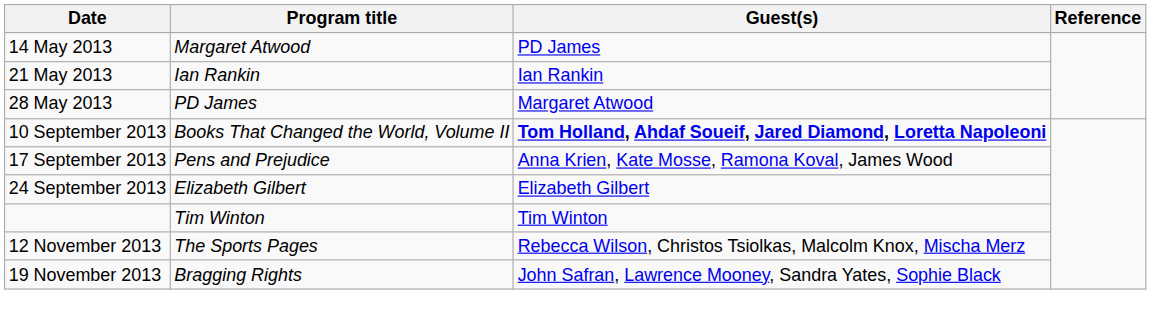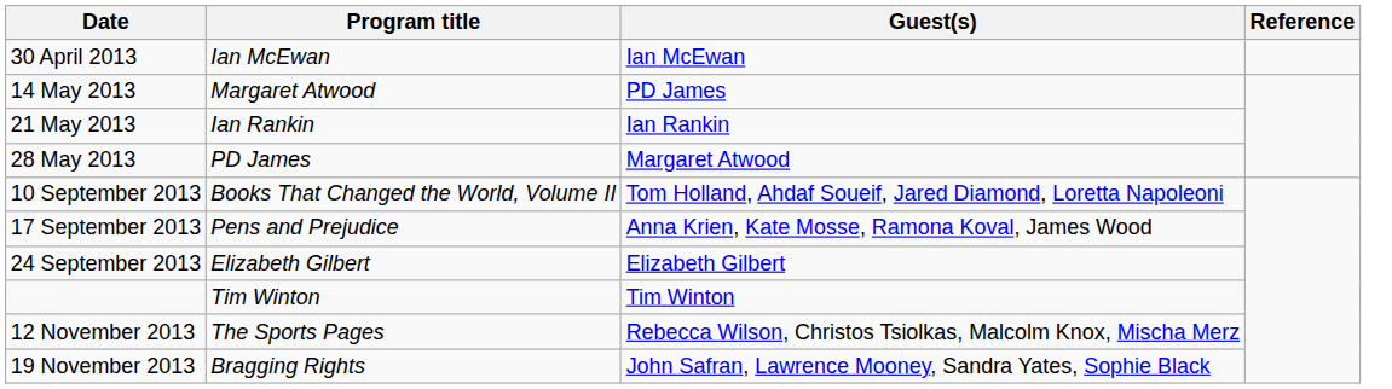 <table class="wikitable">
 <tr>
 <th>Date</th>
 <th>Program title</th>
 <th>Guest(s)</th>
 <th>Reference</th>
+</tr>
+<tr>
+<td>30 April 2013</td>
+<td><em>Ian McEwan</em></td>
+<td><a href='#'>Ian McEwan</a></td>
+<td></td>
 </tr>
 <tr>
 <td>14 May 2013</td>
 <td><em>Margaret Atwood</em></td>
 <td><a href='#'>PD James</a></td>
 <td rowspan=3></td>
 </tr>
 <tr>
 <td>21 May 2013</td>
 <td><em>Ian Rankin</em></td>
 <td><a href='#'>Ian Rankin</a></td>
 </tr>
 <tr>
 <td>28 May 2013</td>
 <td><em>PD James</em></td>
 <td><a href='#'>Margaret Atwood</a></td>
 </tr>
 <tr>
 <td>10 September 2013</td>
 <td><em>Books That Changed the World, Volume II</em></td>
-<td><strong><a href='#'>Tom Holland</a>, <a href='#'>Ahdaf Soueif</a>, <a href='#'>Jared Diamond</a>, <a href='#'>Loretta Napoleoni</a></strong></td>
+<td><a href='#'>Tom Holland</a>, <a href='#'>Ahdaf Soueif</a>, <a href='#'>Jared Diamond</a>, <a href='#'>Loretta Napoleoni</a></td>
 <td rowspan=6></td>
 </tr>
 <tr>
 <td>17 September 2013</td>
 <td><em>Pens and Prejudice</em></td>
 <td><a href='#'>Anna Krien</a>, <a href='#'>Kate Mosse</a>, <a href='#'>Ramona Koval</a>, James Wood</td>
 </tr>
 <tr>
 <td>24 September 2013</td>
 <td><em>Elizabeth Gilbert</em></td>
 <td><a href='#'>Elizabeth Gilbert</a></td>
 </tr>
 <tr>
 <td></td>
 <td><em>Tim Winton</em></td>
 <td><a href='#'>Tim Winton</a></td>
 </tr>
 <tr>
 <td>12 November 2013</td>
 <td><em>The Sports Pages</em></td>
 <td><a href='#'>Rebecca Wilson</a>, Christos Tsiolkas, Malcolm Knox, <a href='#'>Mischa Merz</a></td>
 </tr>
 <tr>
 <td>19 November 2013</td>
 <td><em>Bragging Rights</em></td>
 <td><a href='#'>John Safran</a>, <a href='#'>Lawrence Mooney</a>, Sandra Yates, <a href='#'>Sophie Black</a></td>
 </tr>
 </table>
